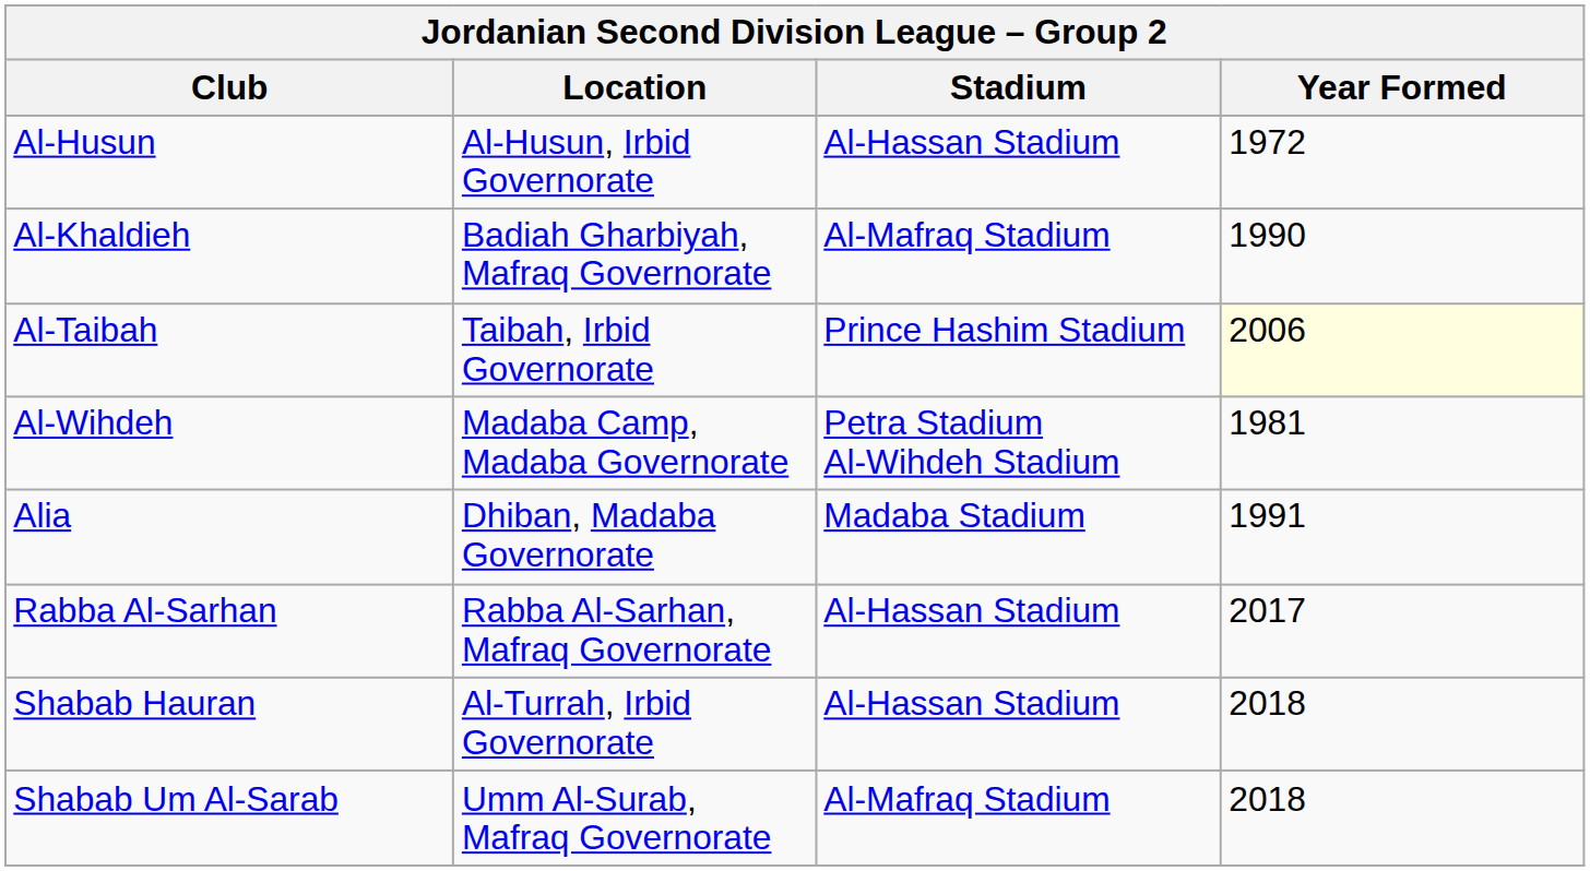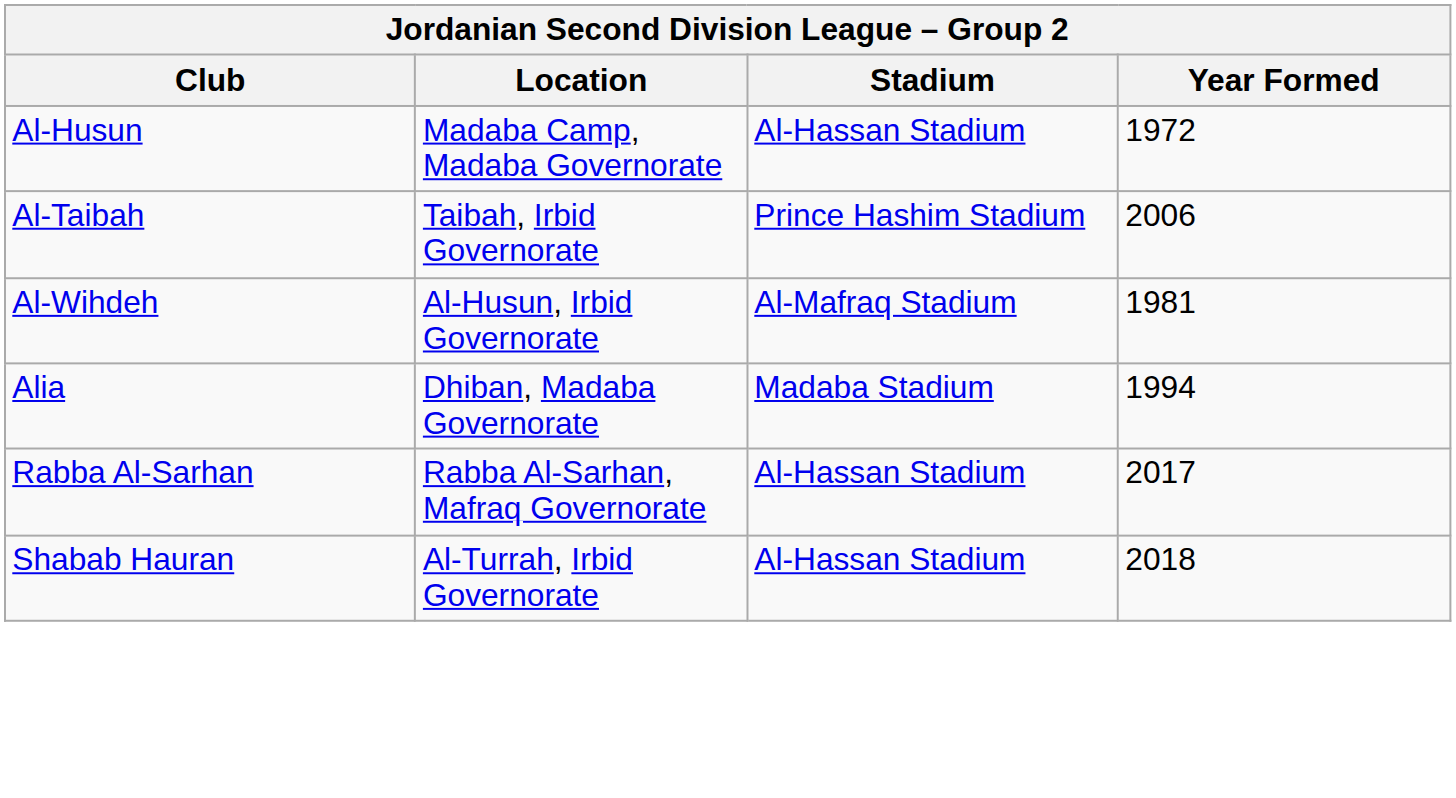 <table class="wikitable">
 <tr>
 <th colspan="4">Jordanian Second Division League – Group 2</th>
 </tr>
 <tr>
 <th style="width:200px;">Club</th>
 <th style="width:160px;">Location</th>
 <th style="width:180px;">Stadium</th>
 <th style="width:160px;">Year Formed</th>
 </tr>
 <tr style="vertical-align:top;">
 <td><a href='#'>Al-Husun</a></td>
-<td><a href='#'>Al-Husun</a>, <a href='#'>Irbid Governorate</a></td>
+<td><a href='#'>Madaba Camp</a>, <a href='#'>Madaba Governorate</a></td>
 <td><a href='#'>Al-Hassan Stadium</a></td>
 <td>1972</td>
-</tr>
-<tr style="vertical-align:top;">
-<td><a href='#'>Al-Khaldieh</a></td>
-<td><a href='#'>Badiah Gharbiyah</a>, <a href='#'>Mafraq Governorate</a></td>
-<td><a href='#'>Al-Mafraq Stadium</a></td>
-<td>1990</td>
 </tr>
 <tr style="vertical-align:top;">
 <td><a href='#'>Al-Taibah</a></td>
 <td><a href='#'>Taibah</a>, <a href='#'>Irbid Governorate</a></td>
 <td><a href='#'>Prince Hashim Stadium</a></td>
-<td style="background: lightyellow;">2006</td>
+<td>2006</td>
 </tr>
 <tr style="vertical-align:top;">
 <td><a href='#'>Al-Wihdeh</a></td>
-<td><a href='#'>Madaba Camp</a>, <a href='#'>Madaba Governorate</a></td>
-<td><a href='#'>Petra Stadium</a><br><a href='#'>Al-Wihdeh Stadium</a></td>
+<td><a href='#'>Al-Husun</a>, <a href='#'>Irbid Governorate</a></td>
+<td><a href='#'>Al-Mafraq Stadium</a></td>
 <td>1981</td>
 </tr>
 <tr style="vertical-align:top;">
 <td><a href='#'>Alia</a></td>
 <td><a href='#'>Dhiban</a>, <a href='#'>Madaba Governorate</a></td>
 <td><a href='#'>Madaba Stadium</a></td>
-<td>1991</td>
+<td>1994</td>
 </tr>
 <tr style="vertical-align:top;">
 <td><a href='#'>Rabba Al-Sarhan</a></td>
 <td><a href='#'>Rabba Al-Sarhan</a>, <a href='#'>Mafraq Governorate</a></td>
 <td><a href='#'>Al-Hassan Stadium</a></td>
 <td>2017</td>
 </tr>
 <tr style="vertical-align:top;">
 <td><a href='#'>Shabab Hauran</a></td>
 <td><a href='#'>Al-Turrah</a>, <a href='#'>Irbid Governorate</a></td>
 <td><a href='#'>Al-Hassan Stadium</a></td>
 <td>2018</td>
 </tr>
-<tr style="vertical-align:top;">
-<td><a href='#'>Shabab Um Al-Sarab</a></td>
-<td><a href='#'>Umm Al-Surab</a>, <a href='#'>Mafraq Governorate</a></td>
-<td><a href='#'>Al-Mafraq Stadium</a></td>
-<td>2018</td>
-</tr>
 </table>
